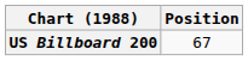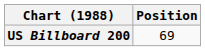 <table class="wikitable plainrowheaders">
 <tr>
 <th scope="col">Chart (1988)</th>
 <th scope="col">Position</th>
 </tr>
 <tr>
 <th scope="row">US <em>Billboard</em> 200</th>
-<td style="text-align:center;">67</td>
+<td style="text-align:center;">69</td>
 </tr>
 </table>
